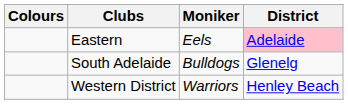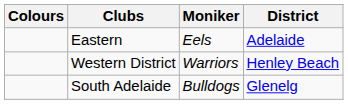 <table class="wikitable">
 <tr>
 <th>Colours</th>
 <th>Clubs</th>
 <th>Moniker</th>
 <th>District</th>
 </tr>
 <tr>
 <td></td>
 <td>Eastern</td>
 <td><em>Eels</em></td>
-<td style="background: pink;"><a href='#'>Adelaide</a></td>
+<td><a href='#'>Adelaide</a></td>
+</tr>
+<tr>
+<td></td>
+<td>Western District</td>
+<td><em>Warriors</em></td>
+<td><a href='#'>Henley Beach</a></td>
 </tr>
 <tr>
 <td></td>
 <td>South Adelaide</td>
 <td><em>Bulldogs</em></td>
 <td><a href='#'>Glenelg</a></td>
 </tr>
-<tr>
-<td></td>
-<td>Western District</td>
-<td><em>Warriors</em></td>
-<td><a href='#'>Henley Beach</a></td>
-</tr>
 </table>
